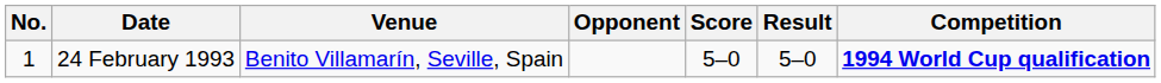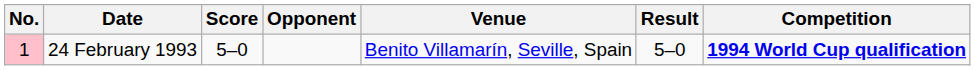 <table class="wikitable sortable">
 <tr>
 <th scope="col">No.</th>
 <th scope="col">Date</th>
+<th scope="col">Score</th>
+<th scope="col">Opponent</th>
 <th scope="col">Venue</th>
-<th scope="col">Opponent</th>
-<th scope="col">Score</th>
 <th scope="col">Result</th>
 <th scope="col">Competition</th>
 </tr>
 <tr>
-<td align="center">1</td>
+<td align="center" style="background: pink;">1</td>
 <td>24 February 1993</td>
+<td align="center">5–0</td>
+<td></td>
 <td><a href='#'>Benito Villamarín</a>, <a href='#'>Seville</a>, Spain</td>
-<td></td>
-<td align="center">5–0</td>
 <td align="center">5–0</td>
 <td><strong><a href='#'>1994 World Cup qualification</a></strong></td>
 </tr>
 </table>
